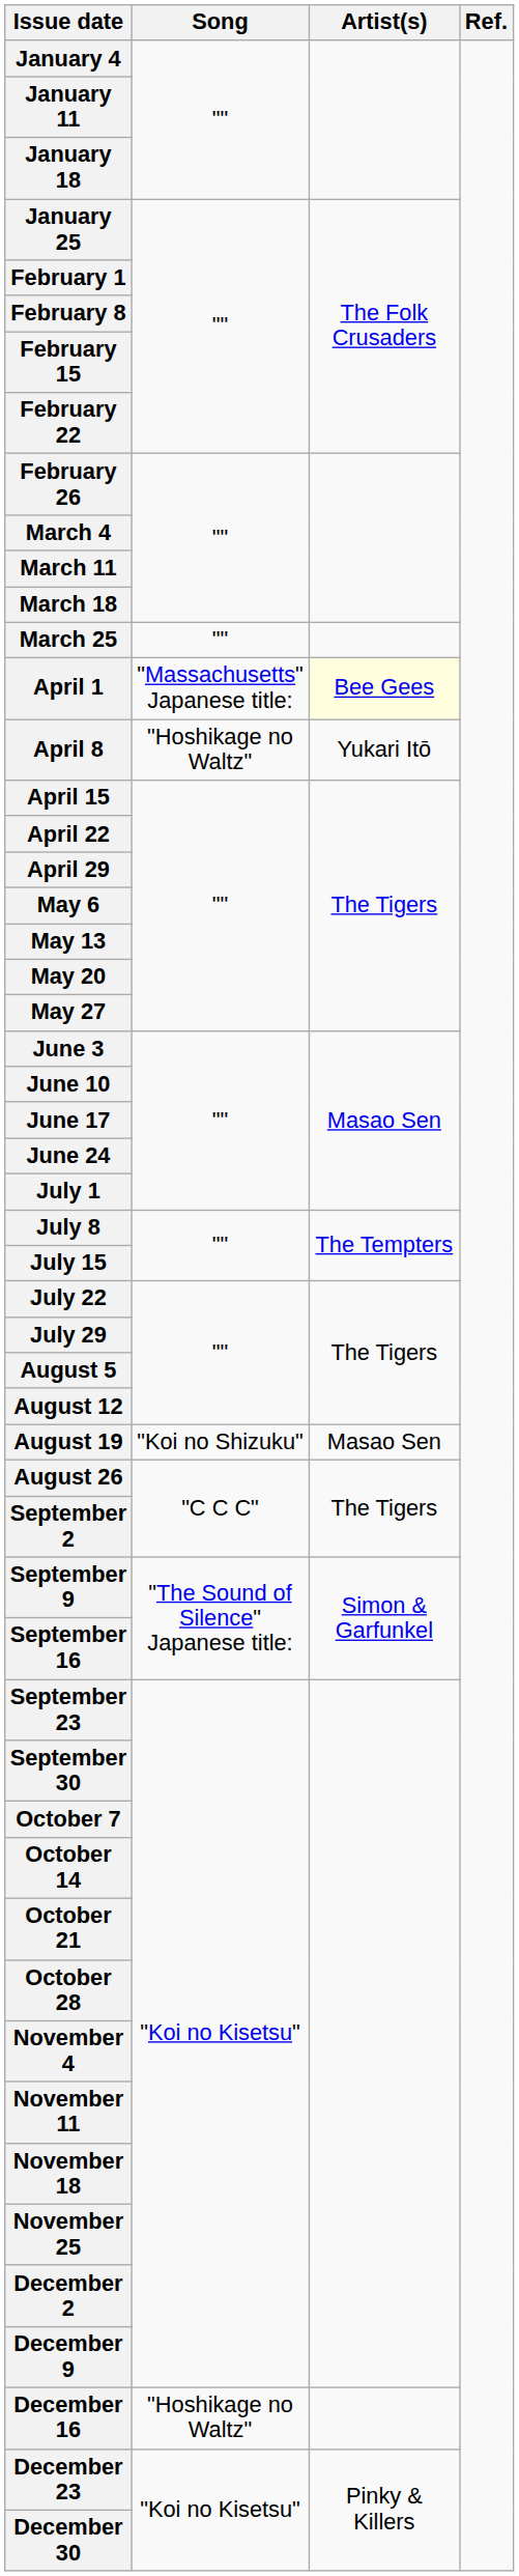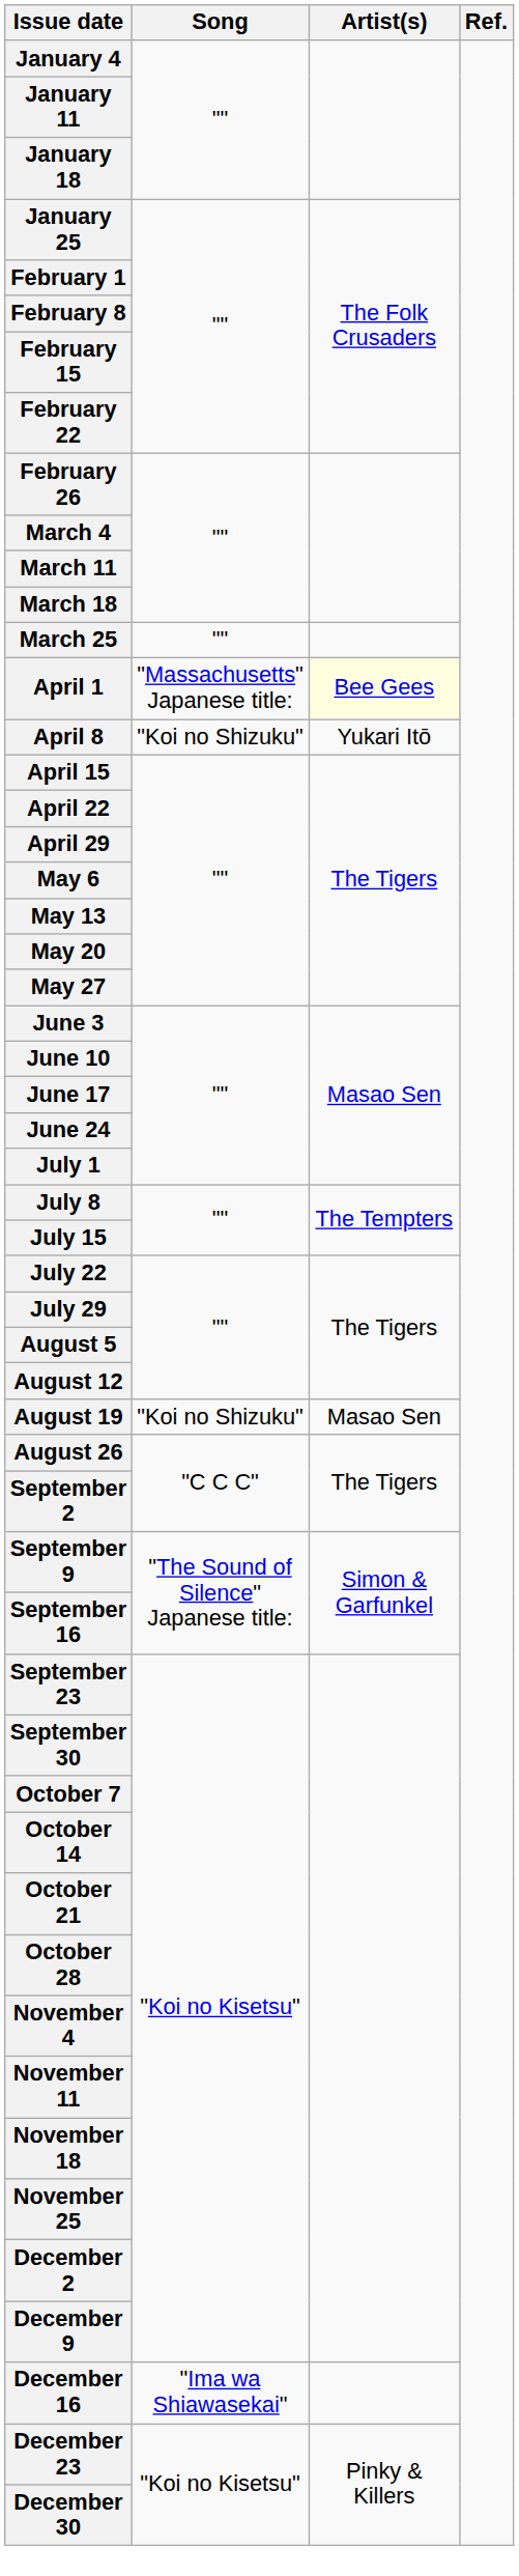 <table class="wikitable plainrowheaders" style="text-align: center">
 <tr>
 <th width="80">Issue date</th>
 <th width="100">Song</th>
 <th width="100">Artist(s)</th>
 <th width="20">Ref.</th>
 </tr>
 <tr>
 <th scope="row">January 4</th>
 <td rowspan="3">""</td>
 <td rowspan="3"></td>
 <td rowspan="53"></td>
 </tr>
 <tr>
 <th scope="row">January 11</th>
 </tr>
 <tr>
 <th scope="row">January 18</th>
 </tr>
 <tr>
 <th scope="row">January 25</th>
 <td rowspan="5">""</td>
 <td rowspan="5"><a href='#'>The Folk Crusaders</a></td>
 </tr>
 <tr>
 <th scope="row">February 1</th>
 </tr>
 <tr>
 <th scope="row">February 8</th>
 </tr>
 <tr>
 <th scope="row">February 15</th>
 </tr>
 <tr>
 <th scope="row">February 22</th>
 </tr>
 <tr>
 <th scope="row">February 26</th>
 <td rowspan="4">""</td>
 <td rowspan="4"></td>
 </tr>
 <tr>
 <th scope="row">March 4</th>
 </tr>
 <tr>
 <th scope="row">March 11</th>
 </tr>
 <tr>
 <th scope="row">March 18</th>
 </tr>
 <tr>
 <th scope="row">March 25</th>
 <td rowspan="1">""</td>
 <td rowspan="1"></td>
 </tr>
 <tr>
 <th scope="row">April 1</th>
 <td rowspan="1">"<a href='#'>Massachusetts</a>" <br> Japanese title: </td>
 <td rowspan="1" style="background: lightyellow;"><a href='#'>Bee Gees</a></td>
 </tr>
 <tr>
 <th scope="row">April 8</th>
-<td rowspan="1">"Hoshikage no Waltz"</td>
+<td rowspan="1">"Koi no Shizuku"</td>
 <td rowspan="1">Yukari Itō</td>
 </tr>
 <tr>
 <th scope="row">April 15</th>
 <td rowspan="7">""</td>
 <td rowspan="7"><a href='#'>The Tigers</a></td>
 </tr>
 <tr>
 <th scope="row">April 22</th>
 </tr>
 <tr>
 <th scope="row">April 29</th>
 </tr>
 <tr>
 <th scope="row">May 6</th>
 </tr>
 <tr>
 <th scope="row">May 13</th>
 </tr>
 <tr>
 <th scope="row">May 20</th>
 </tr>
 <tr>
 <th scope="row">May 27</th>
 </tr>
 <tr>
 <th scope="row">June 3</th>
 <td rowspan="5">""</td>
 <td rowspan="5"><a href='#'>Masao Sen</a></td>
 </tr>
 <tr>
 <th scope="row">June 10</th>
 </tr>
 <tr>
 <th scope="row">June 17</th>
 </tr>
 <tr>
 <th scope="row">June 24</th>
 </tr>
 <tr>
 <th scope="row">July 1</th>
 </tr>
 <tr>
 <th scope="row">July 8</th>
 <td rowspan="2">""</td>
 <td rowspan="2"><a href='#'>The Tempters</a></td>
 </tr>
 <tr>
 <th scope="row">July 15</th>
 </tr>
 <tr>
 <th scope="row">July 22</th>
 <td rowspan="4">""</td>
 <td rowspan="4">The Tigers</td>
 </tr>
 <tr>
 <th scope="row">July 29</th>
 </tr>
 <tr>
 <th scope="row">August 5</th>
 </tr>
 <tr>
 <th scope="row">August 12</th>
 </tr>
 <tr>
 <th scope="row">August 19</th>
 <td rowspan="1">"Koi no Shizuku"</td>
 <td rowspan="1">Masao Sen</td>
 </tr>
 <tr>
 <th scope="row">August 26</th>
 <td rowspan="2">"C C C"</td>
 <td rowspan="2">The Tigers</td>
 </tr>
 <tr>
 <th scope="row">September 2</th>
 </tr>
 <tr>
 <th scope="row">September 9</th>
 <td rowspan="2">"<a href='#'>The Sound of Silence</a>" <br> Japanese title: </td>
 <td rowspan="2"><a href='#'>Simon & Garfunkel</a></td>
 </tr>
 <tr>
 <th scope="row">September 16</th>
 </tr>
 <tr>
 <th scope="row">September 23</th>
 <td rowspan="12">"<a href='#'>Koi no Kisetsu</a>"</td>
 <td rowspan="12"></td>
 </tr>
 <tr>
 <th scope="row">September 30</th>
 </tr>
 <tr>
 <th scope="row">October 7</th>
 </tr>
 <tr>
 <th scope="row">October 14</th>
 </tr>
 <tr>
 <th scope="row">October 21</th>
 </tr>
 <tr>
 <th scope="row">October 28</th>
 </tr>
 <tr>
 <th scope="row">November 4</th>
 </tr>
 <tr>
 <th scope="row">November 11</th>
 </tr>
 <tr>
 <th scope="row">November 18</th>
 </tr>
 <tr>
 <th scope="row">November 25</th>
 </tr>
 <tr>
 <th scope="row">December 2</th>
 </tr>
 <tr>
 <th scope="row">December 9</th>
 </tr>
 <tr>
 <th scope="row">December 16</th>
-<td rowspan="1">"Hoshikage no Waltz"</td>
+<td rowspan="1">"<a href='#'>Ima wa Shiawasekai</a>"</td>
 <td rowspan="1"></td>
 </tr>
 <tr>
 <th scope="row">December 23</th>
 <td rowspan="2">"Koi no Kisetsu"</td>
 <td rowspan="2">Pinky & Killers</td>
 </tr>
 <tr>
 <th scope="row">December 30</th>
 </tr>
 </table>
